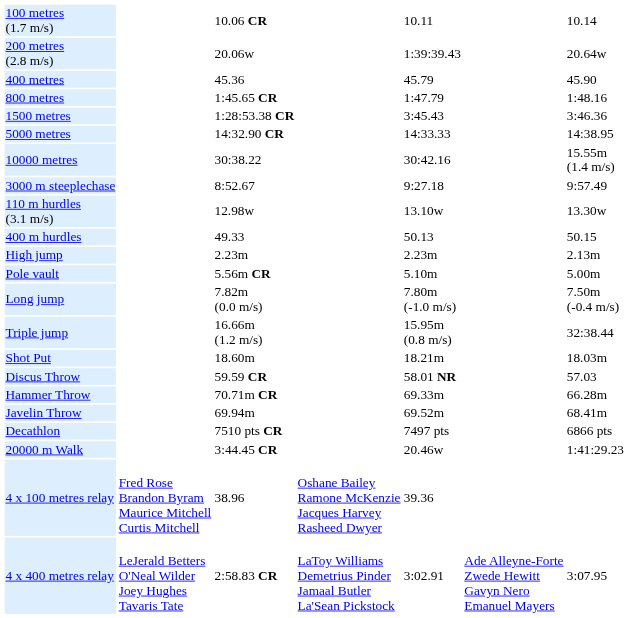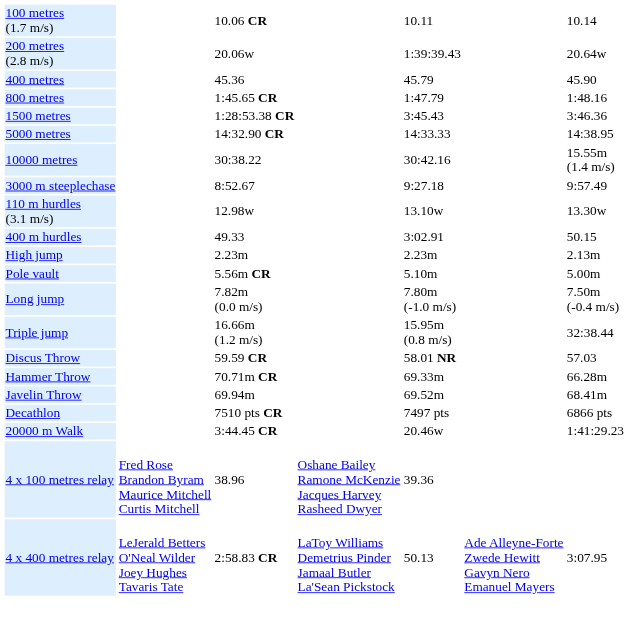 <table>
 <tr>
 <td bgcolor = DDEEFF><a href='#'>100 metres</a> <br> (1.7 m/s)</td>
 <td></td>
 <td>10.06 <strong>CR</strong></td>
 <td></td>
 <td>10.11</td>
 <td></td>
 <td>10.14</td>
 </tr>
 <tr>
 <td bgcolor = DDEEFF><a href='#'>200 metres</a> <br> (2.8 m/s)</td>
 <td></td>
 <td>20.06w</td>
 <td></td>
 <td>1:39:39.43</td>
 <td></td>
 <td>20.64w</td>
 </tr>
 <tr>
 <td bgcolor = DDEEFF><a href='#'>400 metres</a></td>
 <td></td>
 <td>45.36</td>
 <td></td>
 <td>45.79</td>
 <td></td>
 <td>45.90</td>
 </tr>
 <tr>
 <td bgcolor = DDEEFF><a href='#'>800 metres</a></td>
 <td></td>
 <td>1:45.65 <strong>CR</strong></td>
 <td></td>
 <td>1:47.79</td>
 <td></td>
 <td>1:48.16</td>
 </tr>
 <tr>
 <td bgcolor = DDEEFF><a href='#'>1500 metres</a></td>
 <td></td>
 <td>1:28:53.38 <strong>CR</strong></td>
 <td></td>
 <td>3:45.43</td>
 <td></td>
 <td>3:46.36</td>
 </tr>
 <tr>
 <td bgcolor = DDEEFF><a href='#'>5000 metres</a></td>
 <td></td>
 <td>14:32.90 <strong>CR</strong></td>
 <td></td>
 <td>14:33.33</td>
 <td></td>
 <td>14:38.95</td>
 </tr>
 <tr>
 <td bgcolor = DDEEFF><a href='#'>10000 metres</a></td>
 <td></td>
 <td>30:38.22</td>
 <td></td>
 <td>30:42.16</td>
 <td></td>
 <td>15.55m  <br> (1.4 m/s)</td>
 </tr>
 <tr>
 <td bgcolor = DDEEFF><a href='#'>3000 m steeplechase</a></td>
 <td></td>
 <td>8:52.67</td>
 <td></td>
 <td>9:27.18</td>
 <td></td>
 <td>9:57.49</td>
 </tr>
 <tr>
 <td bgcolor = DDEEFF><a href='#'>110 m hurdles</a> <br> (3.1 m/s)</td>
 <td></td>
 <td>12.98w</td>
 <td></td>
 <td>13.10w</td>
 <td></td>
 <td>13.30w</td>
 </tr>
 <tr>
 <td bgcolor = DDEEFF><a href='#'>400 m hurdles</a></td>
 <td></td>
 <td>49.33</td>
 <td></td>
-<td>50.13</td>
+<td>3:02.91</td>
 <td></td>
 <td>50.15</td>
 </tr>
 <tr>
 <td bgcolor = DDEEFF><a href='#'>High jump</a></td>
 <td></td>
 <td>2.23m</td>
 <td></td>
 <td>2.23m</td>
 <td></td>
 <td>2.13m</td>
 </tr>
 <tr>
 <td bgcolor = DDEEFF><a href='#'>Pole vault</a></td>
 <td></td>
 <td>5.56m <strong>CR</strong></td>
 <td></td>
 <td>5.10m</td>
 <td></td>
 <td>5.00m</td>
 </tr>
 <tr>
 <td bgcolor = DDEEFF><a href='#'>Long jump</a></td>
 <td></td>
 <td>7.82m  <br> (0.0 m/s)</td>
 <td></td>
 <td>7.80m  <br> (-1.0 m/s)</td>
 <td></td>
 <td>7.50m  <br> (-0.4 m/s)</td>
 </tr>
 <tr>
 <td bgcolor = DDEEFF><a href='#'>Triple jump</a></td>
 <td></td>
 <td>16.66m  <br> (1.2 m/s)</td>
 <td></td>
 <td>15.95m  <br> (0.8 m/s)</td>
 <td></td>
 <td>32:38.44</td>
-</tr>
-<tr>
-<td bgcolor = DDEEFF><a href='#'>Shot Put</a></td>
-<td></td>
-<td>18.60m</td>
-<td></td>
-<td>18.21m</td>
-<td></td>
-<td>18.03m</td>
 </tr>
 <tr>
 <td bgcolor = DDEEFF><a href='#'>Discus Throw</a></td>
 <td></td>
 <td>59.59 <strong>CR</strong></td>
 <td></td>
 <td>58.01 <strong>NR</strong></td>
 <td></td>
 <td>57.03</td>
 </tr>
 <tr>
 <td bgcolor = DDEEFF><a href='#'>Hammer Throw</a></td>
 <td></td>
 <td>70.71m <strong>CR</strong></td>
 <td></td>
 <td>69.33m</td>
 <td></td>
 <td>66.28m</td>
 </tr>
 <tr>
 <td bgcolor = DDEEFF><a href='#'>Javelin Throw</a></td>
 <td></td>
 <td>69.94m</td>
 <td></td>
 <td>69.52m</td>
 <td></td>
 <td>68.41m</td>
 </tr>
 <tr>
 <td bgcolor = DDEEFF><a href='#'>Decathlon</a></td>
 <td></td>
 <td>7510 pts <strong>CR</strong></td>
 <td></td>
 <td>7497 pts</td>
 <td></td>
 <td>6866 pts</td>
 </tr>
 <tr>
 <td bgcolor = DDEEFF><a href='#'>20000 m Walk</a></td>
 <td></td>
 <td>3:44.45 <strong>CR</strong></td>
 <td></td>
 <td>20.46w</td>
 <td></td>
 <td>1:41:29.23</td>
 </tr>
 <tr>
 <td bgcolor = DDEEFF><a href='#'>4 x 100 metres relay</a></td>
 <td>  <br> <a href='#'>Fred Rose</a> <br> <a href='#'>Brandon Byram</a> <br> <a href='#'>Maurice Mitchell</a> <br> <a href='#'>Curtis Mitchell</a></td>
 <td>38.96</td>
 <td>  <br> <a href='#'>Oshane Bailey</a> <br> <a href='#'>Ramone McKenzie</a> <br> <a href='#'>Jacques Harvey</a> <br> <a href='#'>Rasheed Dwyer</a></td>
 <td>39.36</td>
 <td></td>
 <td></td>
 </tr>
 <tr>
 <td bgcolor = DDEEFF><a href='#'>4 x 400 metres relay</a></td>
 <td>  <br> <a href='#'>LeJerald Betters</a> <br> <a href='#'>O'Neal Wilder</a> <br> <a href='#'>Joey Hughes</a> <br> <a href='#'>Tavaris Tate</a></td>
 <td>2:58.83 <strong>CR</strong></td>
 <td>  <br> <a href='#'>LaToy Williams</a> <br> <a href='#'>Demetrius Pinder</a> <br> <a href='#'>Jamaal Butler</a> <br> <a href='#'>La'Sean Pickstock</a></td>
-<td>3:02.91</td>
+<td>50.13</td>
 <td>  <br> <a href='#'>Ade Alleyne-Forte</a> <br> <a href='#'>Zwede Hewitt</a> <br> <a href='#'>Gavyn Nero</a> <br> <a href='#'>Emanuel Mayers</a></td>
 <td>3:07.95</td>
 </tr>
 </table>
